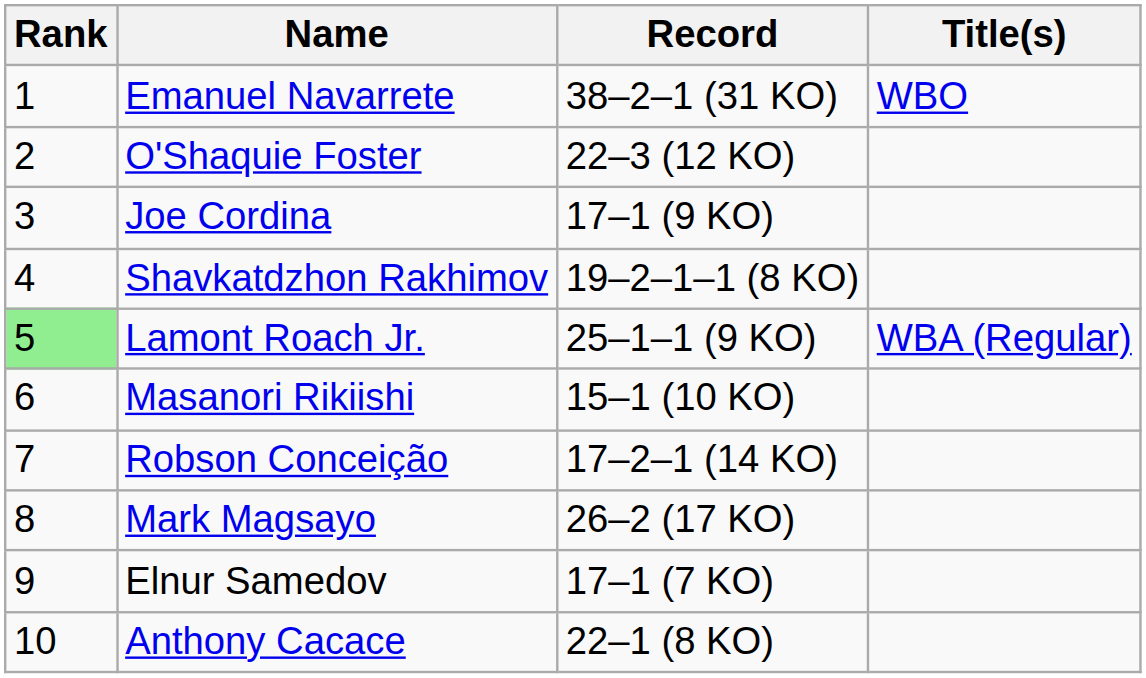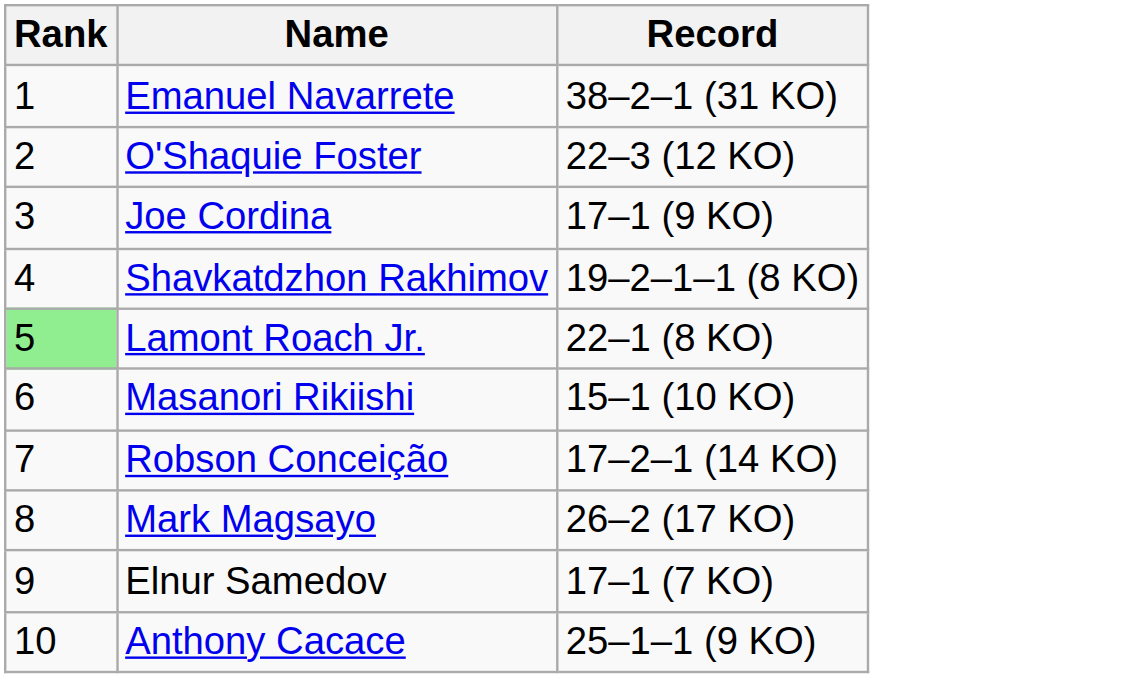 <table class="wikitable sortable">
 <tr>
 <th>Rank</th>
 <th>Name</th>
 <th>Record</th>
-<th>Title(s)</th>
 </tr>
 <tr>
 <td>1</td>
 <td><a href='#'>Emanuel Navarrete</a></td>
 <td>38–2–1 (31 KO)</td>
-<td><a href='#'>WBO</a></td>
 </tr>
 <tr>
 <td>2</td>
 <td><a href='#'>O'Shaquie Foster</a></td>
 <td>22–3 (12 KO)</td>
-<td></td>
 </tr>
 <tr>
 <td>3</td>
 <td><a href='#'>Joe Cordina</a></td>
 <td>17–1 (9 KO)</td>
-<td></td>
 </tr>
 <tr>
 <td>4</td>
 <td><a href='#'>Shavkatdzhon Rakhimov</a></td>
 <td>19–2–1–1 (8 KO)</td>
-<td></td>
 </tr>
 <tr>
 <td style="background: lightgreen;">5</td>
 <td><a href='#'>Lamont Roach Jr.</a></td>
-<td>25–1–1 (9 KO)</td>
-<td><a href='#'>WBA (Regular)</a></td>
+<td>22–1 (8 KO)</td>
 </tr>
 <tr>
 <td>6</td>
 <td><a href='#'>Masanori Rikiishi</a></td>
 <td>15–1 (10 KO)</td>
-<td></td>
 </tr>
 <tr>
 <td>7</td>
 <td><a href='#'>Robson Conceição</a></td>
 <td>17–2–1 (14 KO)</td>
-<td></td>
 </tr>
 <tr>
 <td>8</td>
 <td><a href='#'>Mark Magsayo</a></td>
 <td>26–2 (17 KO)</td>
-<td></td>
 </tr>
 <tr>
 <td>9</td>
 <td>Elnur Samedov</td>
 <td>17–1 (7 KO)</td>
-<td></td>
 </tr>
 <tr>
 <td>10</td>
 <td><a href='#'>Anthony Cacace</a></td>
-<td>22–1 (8 KO)</td>
-<td></td>
+<td>25–1–1 (9 KO)</td>
 </tr>
 </table>
